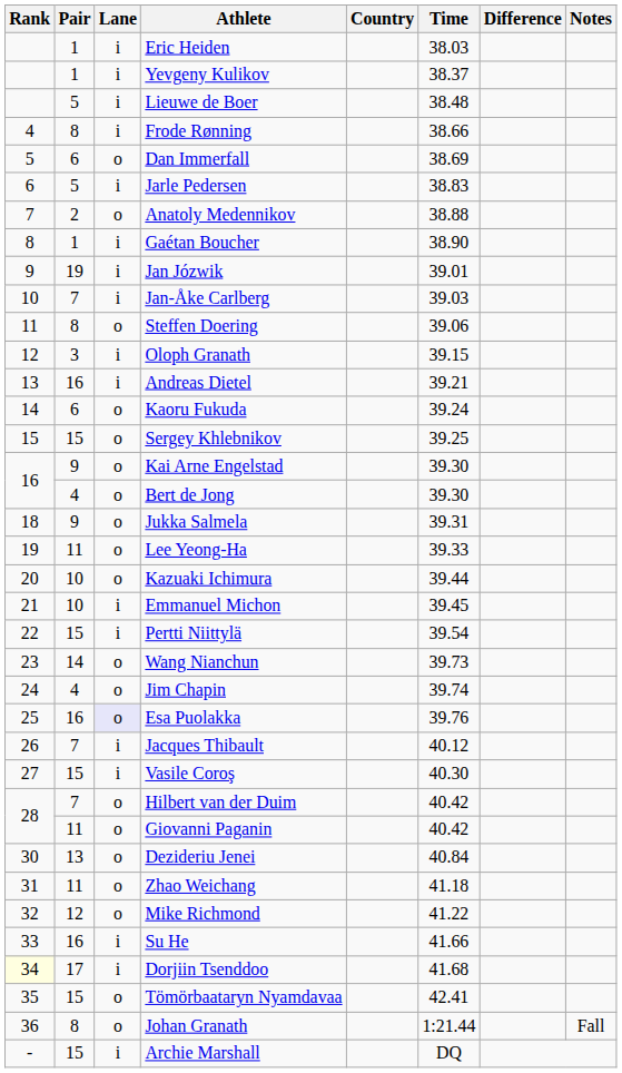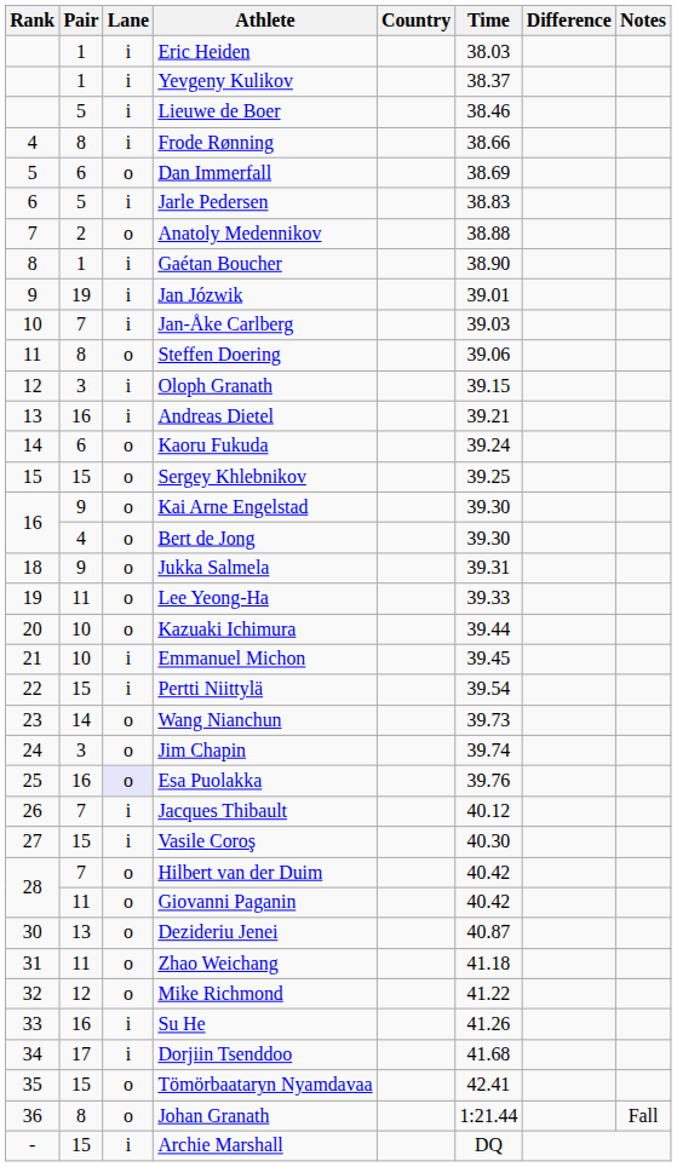 <table class="wikitable sortable" style="text-align:center">
 <tr>
 <th>Rank</th>
 <th>Pair</th>
 <th>Lane</th>
 <th>Athlete</th>
 <th>Country</th>
 <th>Time</th>
 <th>Difference</th>
 <th>Notes</th>
 </tr>
 <tr>
 <td></td>
 <td>1</td>
 <td>i</td>
 <td align=left><a href='#'>Eric Heiden</a></td>
 <td align=left></td>
 <td>38.03</td>
 <td></td>
 <td></td>
 </tr>
 <tr>
 <td></td>
 <td>1</td>
 <td>i</td>
 <td align=left><a href='#'>Yevgeny Kulikov</a></td>
 <td align=left></td>
 <td>38.37</td>
 <td></td>
 <td></td>
 </tr>
 <tr>
 <td></td>
 <td>5</td>
 <td>i</td>
 <td align=left><a href='#'>Lieuwe de Boer</a></td>
 <td align=left></td>
-<td>38.48</td>
+<td>38.46</td>
 <td></td>
 <td></td>
 </tr>
 <tr>
 <td>4</td>
 <td>8</td>
 <td>i</td>
 <td align=left><a href='#'>Frode Rønning</a></td>
 <td align=left></td>
 <td>38.66</td>
 <td></td>
 <td></td>
 </tr>
 <tr>
 <td>5</td>
 <td>6</td>
 <td>o</td>
 <td align=left><a href='#'>Dan Immerfall</a></td>
 <td align=left></td>
 <td>38.69</td>
 <td></td>
 <td></td>
 </tr>
 <tr>
 <td>6</td>
 <td>5</td>
 <td>i</td>
 <td align=left><a href='#'>Jarle Pedersen</a></td>
 <td align=left></td>
 <td>38.83</td>
 <td></td>
 <td></td>
 </tr>
 <tr>
 <td>7</td>
 <td>2</td>
 <td>o</td>
 <td align=left><a href='#'>Anatoly Medennikov</a></td>
 <td align=left></td>
 <td>38.88</td>
 <td></td>
 <td></td>
 </tr>
 <tr>
 <td>8</td>
 <td>1</td>
 <td>i</td>
 <td align=left><a href='#'>Gaétan Boucher</a></td>
 <td align=left></td>
 <td>38.90</td>
 <td></td>
 <td></td>
 </tr>
 <tr>
 <td>9</td>
 <td>19</td>
 <td>i</td>
 <td align=left><a href='#'>Jan Józwik</a></td>
 <td align=left></td>
 <td>39.01</td>
 <td></td>
 <td></td>
 </tr>
 <tr>
 <td>10</td>
 <td>7</td>
 <td>i</td>
 <td align=left><a href='#'>Jan-Åke Carlberg</a></td>
 <td align=left></td>
 <td>39.03</td>
 <td></td>
 <td></td>
 </tr>
 <tr>
 <td>11</td>
 <td>8</td>
 <td>o</td>
 <td align=left><a href='#'>Steffen Doering</a></td>
 <td align=left></td>
 <td>39.06</td>
 <td></td>
 <td></td>
 </tr>
 <tr>
 <td>12</td>
 <td>3</td>
 <td>i</td>
 <td align=left><a href='#'>Oloph Granath</a></td>
 <td align=left></td>
 <td>39.15</td>
 <td></td>
 <td></td>
 </tr>
 <tr>
 <td>13</td>
 <td>16</td>
 <td>i</td>
 <td align=left><a href='#'>Andreas Dietel</a></td>
 <td align=left></td>
 <td>39.21</td>
 <td></td>
 <td></td>
 </tr>
 <tr>
 <td>14</td>
 <td>6</td>
 <td>o</td>
 <td align=left><a href='#'>Kaoru Fukuda</a></td>
 <td align=left></td>
 <td>39.24</td>
 <td></td>
 <td></td>
 </tr>
 <tr>
 <td>15</td>
 <td>15</td>
 <td>o</td>
 <td align=left><a href='#'>Sergey Khlebnikov</a></td>
 <td align=left></td>
 <td>39.25</td>
 <td></td>
 <td></td>
 </tr>
 <tr>
 <td rowspan=2>16</td>
 <td>9</td>
 <td>o</td>
 <td align=left><a href='#'>Kai Arne Engelstad</a></td>
 <td align=left></td>
 <td>39.30</td>
 <td></td>
 <td></td>
 </tr>
 <tr>
 <td>4</td>
 <td>o</td>
 <td align=left><a href='#'>Bert de Jong</a></td>
 <td align=left></td>
 <td>39.30</td>
 <td></td>
 <td></td>
 </tr>
 <tr>
 <td>18</td>
 <td>9</td>
 <td>o</td>
 <td align=left><a href='#'>Jukka Salmela</a></td>
 <td align=left></td>
 <td>39.31</td>
 <td></td>
 <td></td>
 </tr>
 <tr>
 <td>19</td>
 <td>11</td>
 <td>o</td>
 <td align=left><a href='#'>Lee Yeong-Ha</a></td>
 <td align=left></td>
 <td>39.33</td>
 <td></td>
 <td></td>
 </tr>
 <tr>
 <td>20</td>
 <td>10</td>
 <td>o</td>
 <td align=left><a href='#'>Kazuaki Ichimura</a></td>
 <td align=left></td>
 <td>39.44</td>
 <td></td>
 <td></td>
 </tr>
 <tr>
 <td>21</td>
 <td>10</td>
 <td>i</td>
 <td align=left><a href='#'>Emmanuel Michon</a></td>
 <td align=left></td>
 <td>39.45</td>
 <td></td>
 <td></td>
 </tr>
 <tr>
 <td>22</td>
 <td>15</td>
 <td>i</td>
 <td align=left><a href='#'>Pertti Niittylä</a></td>
 <td align=left></td>
 <td>39.54</td>
 <td></td>
 <td></td>
 </tr>
 <tr>
 <td>23</td>
 <td>14</td>
 <td>o</td>
 <td align=left><a href='#'>Wang Nianchun</a></td>
 <td align=left></td>
 <td>39.73</td>
 <td></td>
 <td></td>
 </tr>
 <tr>
 <td>24</td>
-<td>4</td>
+<td>3</td>
 <td>o</td>
 <td align=left><a href='#'>Jim Chapin</a></td>
 <td align=left></td>
 <td>39.74</td>
 <td></td>
 <td></td>
 </tr>
 <tr>
 <td>25</td>
 <td>16</td>
 <td style="background: lavender;">o</td>
 <td align=left><a href='#'>Esa Puolakka</a></td>
 <td align=left></td>
 <td>39.76</td>
 <td></td>
 <td></td>
 </tr>
 <tr>
 <td>26</td>
 <td>7</td>
 <td>i</td>
 <td align=left><a href='#'>Jacques Thibault</a></td>
 <td align=left></td>
 <td>40.12</td>
 <td></td>
 <td></td>
 </tr>
 <tr>
 <td>27</td>
 <td>15</td>
 <td>i</td>
 <td align=left><a href='#'>Vasile Coroş</a></td>
 <td align=left></td>
 <td>40.30</td>
 <td></td>
 <td></td>
 </tr>
 <tr>
 <td rowspan=2>28</td>
 <td>7</td>
 <td>o</td>
 <td align=left><a href='#'>Hilbert van der Duim</a></td>
 <td align=left></td>
 <td>40.42</td>
 <td></td>
 <td></td>
 </tr>
 <tr>
 <td>11</td>
 <td>o</td>
 <td align=left><a href='#'>Giovanni Paganin</a></td>
 <td align=left></td>
 <td>40.42</td>
 <td></td>
 <td></td>
 </tr>
 <tr>
 <td>30</td>
 <td>13</td>
 <td>o</td>
 <td align=left><a href='#'>Dezideriu Jenei</a></td>
 <td align=left></td>
-<td>40.84</td>
+<td>40.87</td>
 <td></td>
 <td></td>
 </tr>
 <tr>
 <td>31</td>
 <td>11</td>
 <td>o</td>
 <td align=left><a href='#'>Zhao Weichang</a></td>
 <td align=left></td>
 <td>41.18</td>
 <td></td>
 <td></td>
 </tr>
 <tr>
 <td>32</td>
 <td>12</td>
 <td>o</td>
 <td align=left><a href='#'>Mike Richmond</a></td>
 <td align=left></td>
 <td>41.22</td>
 <td></td>
 <td></td>
 </tr>
 <tr>
 <td>33</td>
 <td>16</td>
 <td>i</td>
 <td align=left><a href='#'>Su He</a></td>
 <td align=left></td>
-<td>41.66</td>
+<td>41.26</td>
 <td></td>
 <td></td>
 </tr>
 <tr>
-<td style="background: lightyellow;">34</td>
+<td>34</td>
 <td>17</td>
 <td>i</td>
 <td align=left><a href='#'>Dorjiin Tsenddoo</a></td>
 <td align=left></td>
 <td>41.68</td>
 <td></td>
 <td></td>
 </tr>
 <tr>
 <td>35</td>
 <td>15</td>
 <td>o</td>
 <td align=left><a href='#'>Tömörbaataryn Nyamdavaa</a></td>
 <td align=left></td>
 <td>42.41</td>
 <td></td>
 <td></td>
 </tr>
 <tr>
 <td>36</td>
 <td>8</td>
 <td>o</td>
 <td align=left><a href='#'>Johan Granath</a></td>
 <td align=left></td>
 <td>1:21.44</td>
 <td></td>
 <td>Fall</td>
 </tr>
 <tr>
 <td>-</td>
 <td>15</td>
 <td>i</td>
 <td align=left><a href='#'>Archie Marshall</a></td>
 <td align=left></td>
 <td>DQ</td>
 </tr>
 </table>
